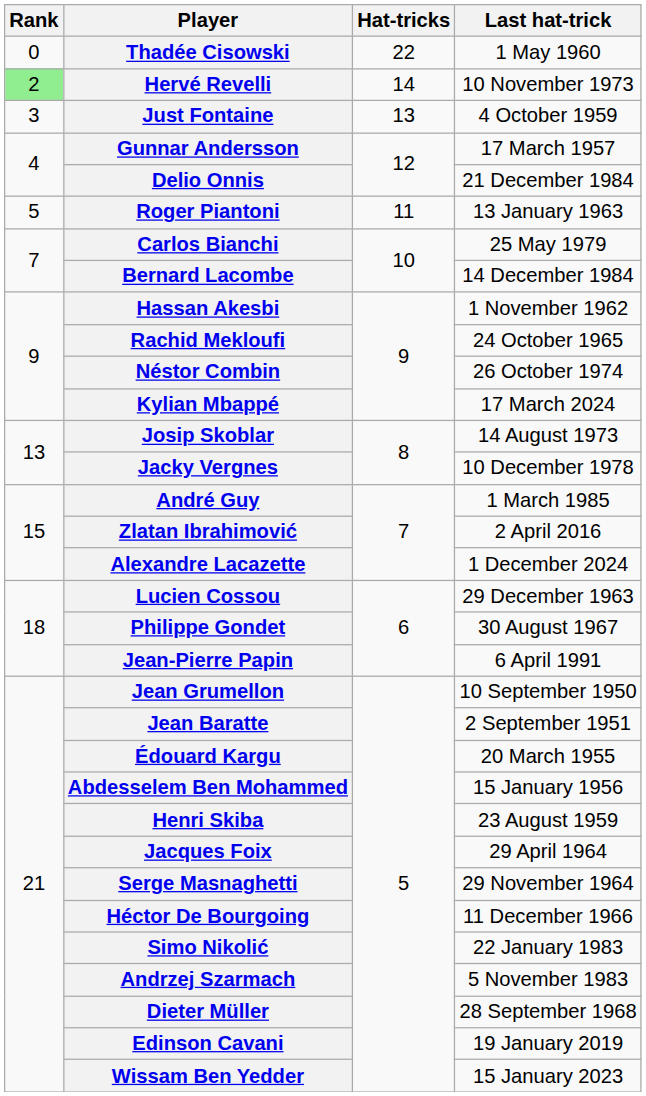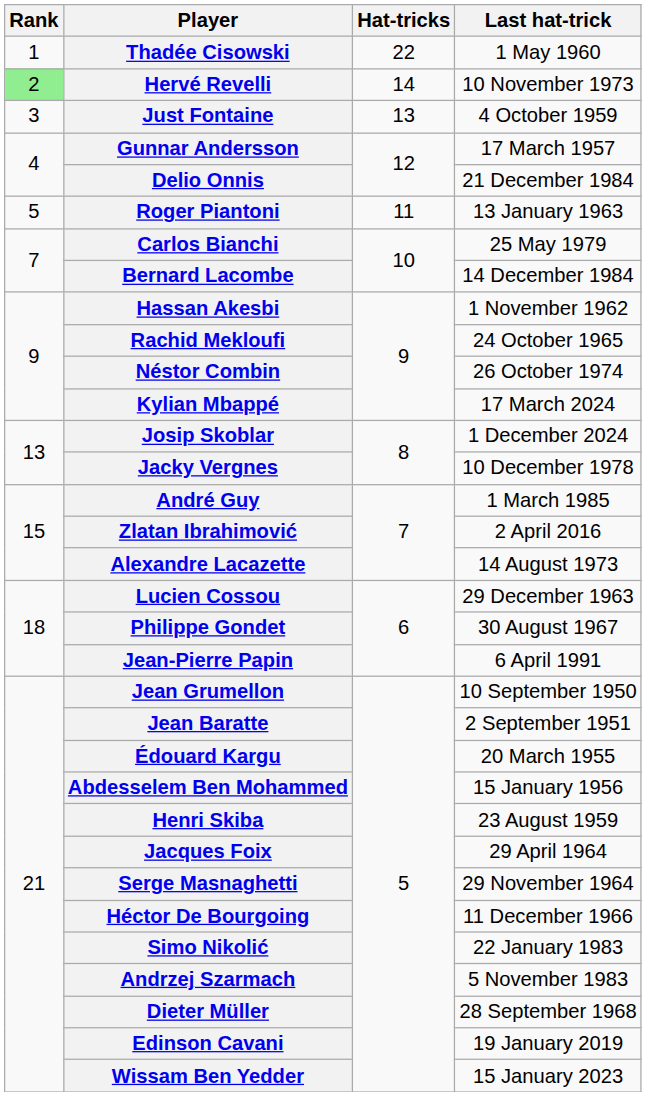 <table class="wikitable plainrowheaders sortable" style="text-align:center">
 <tr>
 <th scope="col">Rank</th>
 <th scope="col">Player</th>
 <th scope="col">Hat-tricks</th>
 <th scope="col">Last hat-trick</th>
 </tr>
 <tr>
-<td>0</td>
+<td>1</td>
 <th scope="row"> <a href='#'>Thadée Cisowski</a></th>
 <td align="center">22</td>
 <td align="center">1 May 1960</td>
 </tr>
 <tr>
 <td style="background: lightgreen;">2</td>
 <th scope="row"> <a href='#'>Hervé Revelli</a></th>
 <td align="center">14</td>
 <td align="center">10 November 1973</td>
 </tr>
 <tr>
 <td>3</td>
 <th scope="row"> <a href='#'>Just Fontaine</a></th>
 <td align="center">13</td>
 <td align="center">4 October 1959</td>
 </tr>
 <tr>
 <td rowspan=2>4</td>
 <th scope="row"> <a href='#'>Gunnar Andersson</a></th>
 <td rowspan=2>12</td>
 <td align="center">17 March 1957</td>
 </tr>
 <tr>
 <th scope="row"> <a href='#'>Delio Onnis</a></th>
 <td align="center">21 December 1984</td>
 </tr>
 <tr>
 <td>5</td>
 <th scope="row"> <a href='#'>Roger Piantoni</a></th>
 <td align="center">11</td>
 <td align="center">13 January 1963</td>
 </tr>
 <tr>
 <td rowspan=2>7</td>
 <th scope="row"> <a href='#'>Carlos Bianchi</a></th>
 <td rowspan=2>10</td>
 <td align="center">25 May 1979</td>
 </tr>
 <tr>
 <th scope="row"> <a href='#'>Bernard Lacombe</a></th>
 <td align="center">14 December 1984</td>
 </tr>
 <tr>
 <td rowspan=4>9</td>
 <th scope="row"> <a href='#'>Hassan Akesbi</a></th>
 <td rowspan=4>9</td>
 <td align="center">1 November 1962</td>
 </tr>
 <tr>
 <th scope="row"> <a href='#'>Rachid Mekloufi</a></th>
 <td align="center">24 October 1965</td>
 </tr>
 <tr>
 <th scope="row"> <a href='#'>Néstor Combin</a></th>
 <td align="center">26 October 1974</td>
 </tr>
 <tr>
 <th scope="row"> <a href='#'>Kylian Mbappé</a></th>
 <td align="center">17 March 2024</td>
 </tr>
 <tr>
 <td rowspan=2>13</td>
 <th scope="row"> <a href='#'>Josip Skoblar</a></th>
 <td rowspan=2>8</td>
-<td align="center">14 August 1973</td>
+<td align="center">1 December 2024</td>
 </tr>
 <tr>
 <th scope="row"> <a href='#'>Jacky Vergnes</a></th>
 <td align="center">10 December 1978</td>
 </tr>
 <tr>
 <td rowspan=3>15</td>
 <th scope="row"> <a href='#'>André Guy</a></th>
 <td rowspan=3>7</td>
 <td align="center">1 March 1985</td>
 </tr>
 <tr>
 <th scope="row"> <a href='#'>Zlatan Ibrahimović</a></th>
 <td align="center">2 April 2016</td>
 </tr>
 <tr>
 <th scope="row"> <strong><a href='#'>Alexandre Lacazette</a></strong></th>
-<td align="center">1 December 2024</td>
+<td align="center">14 August 1973</td>
 </tr>
 <tr>
 <td rowspan=3>18</td>
 <th scope="row"> <a href='#'>Lucien Cossou</a></th>
 <td rowspan=3>6</td>
 <td align="center">29 December 1963</td>
 </tr>
 <tr>
 <th scope="row"> <a href='#'>Philippe Gondet</a></th>
 <td align="center">30 August 1967</td>
 </tr>
 <tr>
 <th scope="row"> <a href='#'>Jean-Pierre Papin</a></th>
 <td align="center">6 April 1991</td>
 </tr>
 <tr>
 <td rowspan=13>21</td>
 <th scope="row"> <a href='#'>Jean Grumellon</a></th>
 <td rowspan=13>5</td>
 <td align="center">10 September 1950</td>
 </tr>
 <tr>
 <th scope="row"> <a href='#'>Jean Baratte</a></th>
 <td align="center">2 September 1951</td>
 </tr>
 <tr>
 <th scope="row"> <a href='#'>Édouard Kargu</a></th>
 <td align="center">20 March 1955</td>
 </tr>
 <tr>
 <th scope="row"> <a href='#'>Abdesselem Ben Mohammed</a></th>
 <td align="center">15 January 1956</td>
 </tr>
 <tr>
 <th scope="row"> <a href='#'>Henri Skiba</a></th>
 <td align="center">23 August 1959</td>
 </tr>
 <tr>
 <th scope="row"> <a href='#'>Jacques Foix</a></th>
 <td align="center">29 April 1964</td>
 </tr>
 <tr>
 <th scope="row"> <a href='#'>Serge Masnaghetti</a></th>
 <td align="center">29 November 1964</td>
 </tr>
 <tr>
 <th scope="row"> <a href='#'>Héctor De Bourgoing</a></th>
 <td align="center">11 December 1966</td>
 </tr>
 <tr>
 <th scope="row"> <a href='#'>Simo Nikolić</a></th>
 <td align="center">22 January 1983</td>
 </tr>
 <tr>
 <th scope="row"> <a href='#'>Andrzej Szarmach</a></th>
 <td align="center">5 November 1983</td>
 </tr>
 <tr>
 <th scope="row"> <a href='#'>Dieter Müller</a></th>
 <td align="center">28 September 1968</td>
 </tr>
 <tr>
 <th scope="row"> <a href='#'>Edinson Cavani</a></th>
 <td align="center">19 January 2019</td>
 </tr>
 <tr>
 <th scope="row"> <a href='#'>Wissam Ben Yedder</a></th>
 <td align="center">15 January 2023</td>
 </tr>
 </table>
